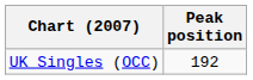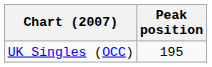 <table class="wikitable">
 <tr>
 <th>Chart (2007)</th>
 <th>Peak<br>position</th>
 </tr>
 <tr>
 <td><a href='#'>UK Singles</a> (<a href='#'>OCC</a>)</td>
-<td align="center">192</td>
+<td align="center">195</td>
 </tr>
 </table>
